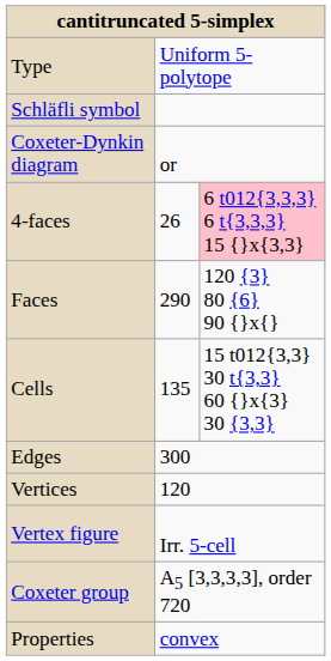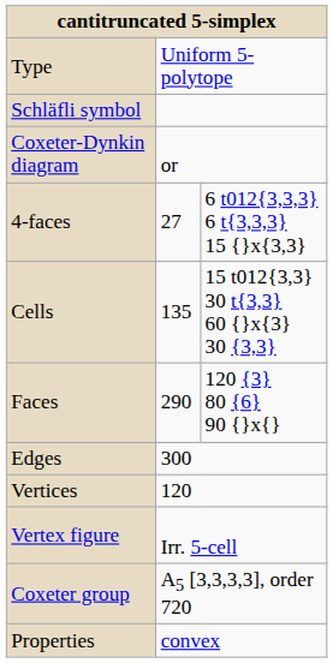 <table class="wikitable" align="right" style="margin-left:10px" width="250">
 <tr>
 <td bgcolor=#e7dcc3 align=center colspan=3><strong>cantitruncated 5-simplex</strong></td>
 </tr>
 <tr>
 <td bgcolor=#e7dcc3>Type</td>
 <td colspan=2><a href='#'>Uniform 5-polytope</a></td>
 </tr>
 <tr>
 <td bgcolor=#e7dcc3><a href='#'>Schläfli symbol</a></td>
 <td colspan=2></td>
 </tr>
 <tr>
 <td bgcolor=#e7dcc3><a href='#'>Coxeter-Dynkin diagram</a></td>
 <td colspan=2><br>or </td>
 </tr>
 <tr>
 <td bgcolor=#e7dcc3>4-faces</td>
-<td>26</td>
-<td style="background: pink;">6 <a href='#'>t012{3,3,3}</a><br>6 <a href='#'>t{3,3,3}</a><br>15 {}x{3,3}</td>
+<td>27</td>
+<td>6 <a href='#'>t012{3,3,3}</a><br>6 <a href='#'>t{3,3,3}</a><br>15 {}x{3,3}</td>
+</tr>
+<tr>
+<td bgcolor=#e7dcc3>Cells</td>
+<td>135</td>
+<td>15 t012{3,3} <br>30 <a href='#'>t{3,3}</a><br>60 {}x{3}<br>30 <a href='#'>{3,3}</a></td>
 </tr>
 <tr>
 <td bgcolor=#e7dcc3>Faces</td>
 <td>290</td>
 <td>120 <a href='#'>{3}</a><br>80 <a href='#'>{6}</a><br>90 {}x{}</td>
-</tr>
-<tr>
-<td bgcolor=#e7dcc3>Cells</td>
-<td>135</td>
-<td>15 t012{3,3} <br>30 <a href='#'>t{3,3}</a><br>60 {}x{3}<br>30 <a href='#'>{3,3}</a></td>
 </tr>
 <tr>
 <td bgcolor=#e7dcc3>Edges</td>
 <td colspan=2>300</td>
 </tr>
 <tr>
 <td bgcolor=#e7dcc3>Vertices</td>
 <td colspan=2>120</td>
 </tr>
 <tr>
 <td bgcolor=#e7dcc3><a href='#'>Vertex figure</a></td>
 <td colspan=2><br>Irr. <a href='#'>5-cell</a></td>
 </tr>
 <tr>
 <td bgcolor=#e7dcc3><a href='#'>Coxeter group</a></td>
 <td colspan=2>A<sub>5</sub> [3,3,3,3], order 720</td>
 </tr>
 <tr>
 <td bgcolor=#e7dcc3>Properties</td>
 <td colspan=2><a href='#'>convex</a></td>
 </tr>
 </table>
